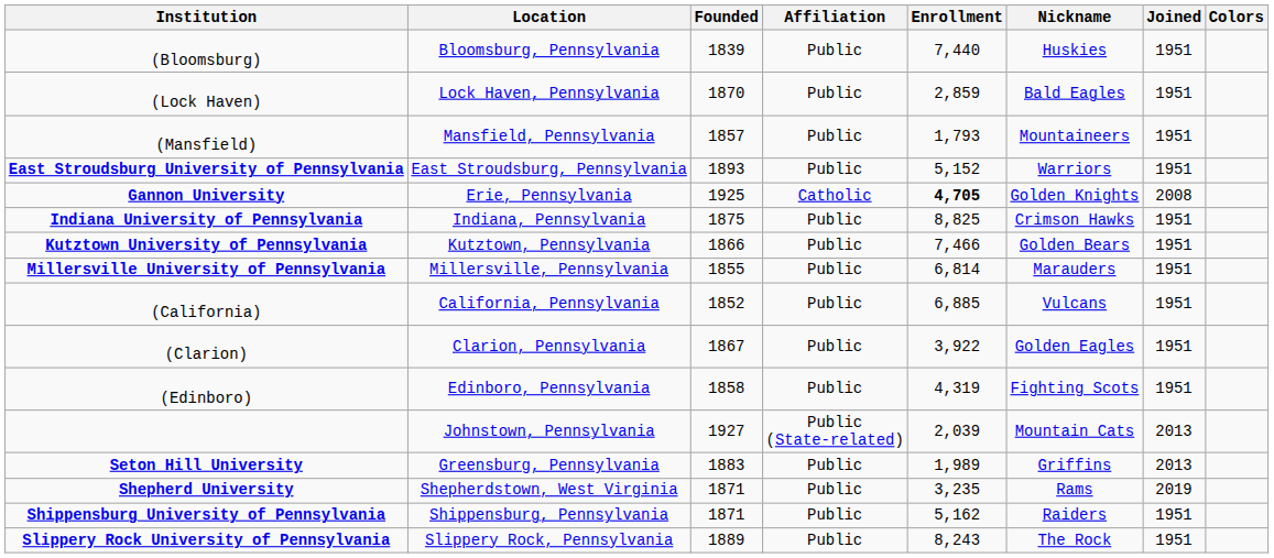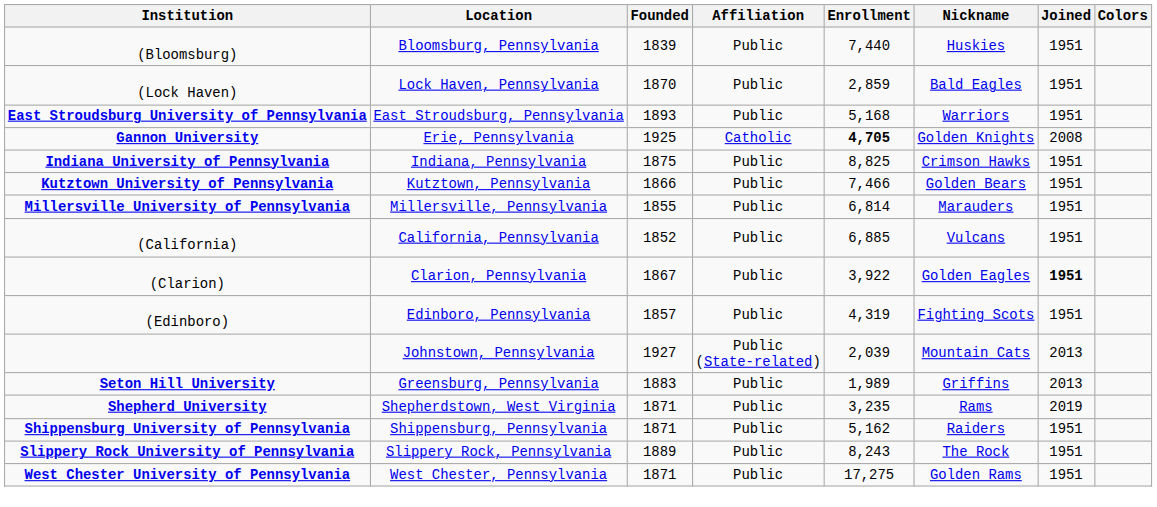 <table class="wikitable sortable" style="text-align:center">
 <tr>
 <th>Institution</th>
 <th>Location</th>
 <th>Founded</th>
 <th>Affiliation</th>
 <th>Enrollment</th>
 <th>Nickname</th>
 <th>Joined</th>
 <th class="unsortable">Colors</th>
 </tr>
 <tr>
 <td><strong></strong><br>(Bloomsburg)</td>
 <td><a href='#'>Bloomsburg, Pennsylvania</a></td>
 <td>1839</td>
 <td>Public</td>
 <td>7,440</td>
 <td><a href='#'>Huskies</a></td>
 <td>1951</td>
 <td></td>
 </tr>
 <tr>
 <td><strong></strong><br>(Lock Haven)</td>
 <td><a href='#'>Lock Haven, Pennsylvania</a></td>
 <td>1870</td>
 <td>Public</td>
 <td>2,859</td>
 <td><a href='#'>Bald Eagles</a></td>
 <td>1951</td>
 <td></td>
 </tr>
 <tr>
-<td><strong></strong><br>(Mansfield)</td>
-<td><a href='#'>Mansfield, Pennsylvania</a></td>
-<td>1857</td>
-<td>Public</td>
-<td>1,793</td>
-<td><a href='#'>Mountaineers</a></td>
-<td>1951</td>
-<td></td>
-</tr>
-<tr>
 <td><strong><a href='#'>East Stroudsburg University of Pennsylvania</a></strong></td>
 <td><a href='#'>East Stroudsburg, Pennsylvania</a></td>
 <td>1893</td>
 <td>Public</td>
-<td>5,152</td>
+<td>5,168</td>
 <td><a href='#'>Warriors</a></td>
 <td>1951</td>
 <td></td>
 </tr>
 <tr>
 <td><strong><a href='#'>Gannon University</a></strong></td>
 <td><a href='#'>Erie, Pennsylvania</a></td>
 <td>1925</td>
 <td><a href='#'>Catholic</a></td>
 <td><strong>4,705</strong></td>
 <td><a href='#'>Golden Knights</a></td>
 <td>2008</td>
 <td></td>
 </tr>
 <tr>
 <td><strong><a href='#'>Indiana University of Pennsylvania</a></strong></td>
 <td><a href='#'>Indiana, Pennsylvania</a></td>
 <td>1875</td>
 <td>Public</td>
 <td>8,825</td>
 <td><a href='#'>Crimson Hawks</a></td>
 <td>1951</td>
 <td></td>
 </tr>
 <tr>
 <td><strong><a href='#'>Kutztown University of Pennsylvania</a></strong></td>
 <td><a href='#'>Kutztown, Pennsylvania</a></td>
 <td>1866</td>
 <td>Public</td>
 <td>7,466</td>
 <td><a href='#'>Golden Bears</a></td>
 <td>1951</td>
 <td></td>
 </tr>
 <tr>
 <td><strong><a href='#'>Millersville University of Pennsylvania</a></strong></td>
 <td><a href='#'>Millersville, Pennsylvania</a></td>
 <td>1855</td>
 <td>Public</td>
 <td>6,814</td>
 <td><a href='#'>Marauders</a></td>
 <td>1951</td>
 <td></td>
 </tr>
 <tr>
 <td><strong></strong><br>(California)</td>
 <td><a href='#'>California, Pennsylvania</a></td>
 <td>1852</td>
 <td>Public</td>
 <td>6,885</td>
 <td><a href='#'>Vulcans</a></td>
 <td>1951</td>
 <td></td>
 </tr>
 <tr>
 <td><strong></strong><br>(Clarion)</td>
 <td><a href='#'>Clarion, Pennsylvania</a></td>
 <td>1867</td>
 <td>Public</td>
 <td>3,922</td>
 <td><a href='#'>Golden Eagles</a></td>
-<td>1951</td>
+<td><strong>1951</strong></td>
 <td></td>
 </tr>
 <tr>
 <td><strong></strong><br>(Edinboro)</td>
 <td><a href='#'>Edinboro, Pennsylvania</a></td>
-<td>1858</td>
+<td>1857</td>
 <td>Public</td>
 <td>4,319</td>
 <td><a href='#'>Fighting Scots</a></td>
 <td>1951</td>
 <td></td>
 </tr>
 <tr>
 <td></td>
 <td><a href='#'>Johnstown, Pennsylvania</a></td>
 <td>1927</td>
 <td>Public<br>(<a href='#'>State-related</a>)</td>
 <td>2,039</td>
 <td><a href='#'>Mountain Cats</a></td>
 <td>2013</td>
 <td></td>
 </tr>
 <tr>
 <td><strong><a href='#'>Seton Hill University</a></strong></td>
 <td><a href='#'>Greensburg, Pennsylvania</a></td>
 <td>1883</td>
 <td>Public</td>
 <td>1,989</td>
 <td><a href='#'>Griffins</a></td>
 <td>2013</td>
 <td></td>
 </tr>
 <tr>
 <td><strong><a href='#'>Shepherd University</a></strong></td>
 <td><a href='#'>Shepherdstown, West Virginia</a></td>
 <td>1871</td>
 <td>Public</td>
 <td>3,235</td>
 <td><a href='#'>Rams</a></td>
 <td>2019</td>
 <td> </td>
 </tr>
 <tr>
 <td><strong><a href='#'>Shippensburg University of Pennsylvania</a></strong></td>
 <td><a href='#'>Shippensburg, Pennsylvania</a></td>
 <td>1871</td>
 <td>Public</td>
 <td>5,162</td>
 <td><a href='#'>Raiders</a></td>
 <td>1951</td>
 <td></td>
 </tr>
 <tr>
 <td><strong><a href='#'>Slippery Rock University of Pennsylvania</a></strong></td>
 <td><a href='#'>Slippery Rock, Pennsylvania</a></td>
 <td>1889</td>
 <td>Public</td>
 <td>8,243</td>
 <td><a href='#'>The Rock</a></td>
 <td>1951</td>
 <td></td>
 </tr>
+<tr>
+<td><strong><a href='#'>West Chester University of Pennsylvania</a></strong></td>
+<td><a href='#'>West Chester, Pennsylvania</a></td>
+<td>1871</td>
+<td>Public</td>
+<td>17,275</td>
+<td><a href='#'>Golden Rams</a></td>
+<td>1951</td>
+<td></td>
+</tr>
 </table>
